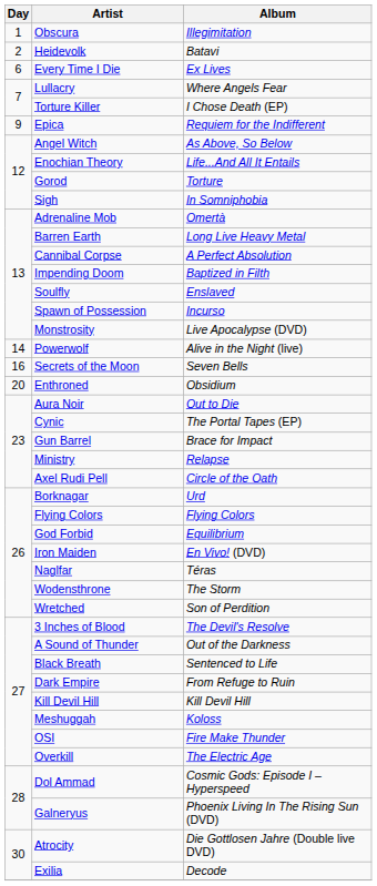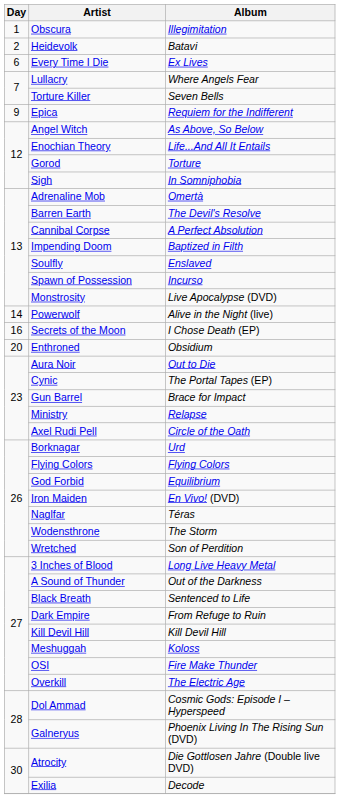 <table class="wikitable">
 <tr>
 <th style="width:20px;">Day</th>
 <th style="width:200px;">Artist</th>
 <th style="width:250px;">Album</th>
 </tr>
 <tr>
 <td style="text-align:center;">1</td>
 <td><a href='#'>Obscura</a></td>
 <td><em><a href='#'>Illegimitation</a></em></td>
 </tr>
 <tr>
 <td style="text-align:center;">2</td>
 <td><a href='#'>Heidevolk</a></td>
 <td><em>Batavi</em></td>
 </tr>
 <tr>
 <td style="text-align:center;">6</td>
 <td><a href='#'>Every Time I Die</a></td>
 <td><em><a href='#'>Ex Lives</a></em></td>
 </tr>
 <tr>
 <td style="text-align:center;" rowspan="2">7</td>
 <td><a href='#'>Lullacry</a></td>
 <td><em>Where Angels Fear</em></td>
 </tr>
 <tr>
 <td><a href='#'>Torture Killer</a></td>
-<td><em>I Chose Death</em> (EP)</td>
+<td><em>Seven Bells</em></td>
 </tr>
 <tr>
 <td style="text-align:center;">9</td>
 <td><a href='#'>Epica</a></td>
 <td><em><a href='#'>Requiem for the Indifferent</a></em></td>
 </tr>
 <tr>
 <td style="text-align:center;" rowspan="4">12</td>
 <td><a href='#'>Angel Witch</a></td>
 <td><em><a href='#'>As Above, So Below</a></em></td>
 </tr>
 <tr>
 <td><a href='#'>Enochian Theory</a></td>
 <td><em><a href='#'>Life...And All It Entails</a></em></td>
 </tr>
 <tr>
 <td><a href='#'>Gorod</a></td>
 <td><em><a href='#'>Torture</a></em></td>
 </tr>
 <tr>
 <td><a href='#'>Sigh</a></td>
 <td><em><a href='#'>In Somniphobia</a></em></td>
 </tr>
 <tr>
 <td style="text-align:center;" rowspan="7">13</td>
 <td><a href='#'>Adrenaline Mob</a></td>
 <td><em><a href='#'>Omertà</a></em></td>
 </tr>
 <tr>
 <td><a href='#'>Barren Earth</a></td>
-<td><em><a href='#'>Long Live Heavy Metal</a></em></td>
+<td><em><a href='#'>The Devil's Resolve</a></em></td>
 </tr>
 <tr>
 <td><a href='#'>Cannibal Corpse</a></td>
 <td><em><a href='#'>A Perfect Absolution</a></em></td>
 </tr>
 <tr>
 <td><a href='#'>Impending Doom</a></td>
 <td><em><a href='#'>Baptized in Filth</a></em></td>
 </tr>
 <tr>
 <td><a href='#'>Soulfly</a></td>
 <td><em><a href='#'>Enslaved</a></em></td>
 </tr>
 <tr>
 <td><a href='#'>Spawn of Possession</a></td>
 <td><em><a href='#'>Incurso</a></em></td>
 </tr>
 <tr>
 <td><a href='#'>Monstrosity</a></td>
 <td><em>Live Apocalypse</em> (DVD)</td>
 </tr>
 <tr>
 <td style="text-align:center;">14</td>
 <td><a href='#'>Powerwolf</a></td>
 <td><em>Alive in the Night</em> (live)</td>
 </tr>
 <tr>
 <td style="text-align:center;">16</td>
 <td><a href='#'>Secrets of the Moon</a></td>
-<td><em>Seven Bells</em></td>
+<td><em>I Chose Death</em> (EP)</td>
 </tr>
 <tr>
 <td style="text-align:center;">20</td>
 <td><a href='#'>Enthroned</a></td>
 <td><em>Obsidium</em></td>
 </tr>
 <tr>
 <td style="text-align:center;" rowspan="5">23</td>
 <td><a href='#'>Aura Noir</a></td>
 <td><em><a href='#'>Out to Die</a></em></td>
 </tr>
 <tr>
 <td><a href='#'>Cynic</a></td>
 <td><em>The Portal Tapes</em> (EP)</td>
 </tr>
 <tr>
 <td><a href='#'>Gun Barrel</a></td>
 <td><em>Brace for Impact</em></td>
 </tr>
 <tr>
 <td><a href='#'>Ministry</a></td>
 <td><em><a href='#'>Relapse</a></em></td>
 </tr>
 <tr>
 <td><a href='#'>Axel Rudi Pell</a></td>
 <td><em><a href='#'>Circle of the Oath</a></em></td>
 </tr>
 <tr>
 <td style="text-align:center;" rowspan="7">26</td>
 <td><a href='#'>Borknagar</a></td>
 <td><em><a href='#'>Urd</a></em></td>
 </tr>
 <tr>
 <td><a href='#'>Flying Colors</a></td>
 <td><em><a href='#'>Flying Colors</a></em></td>
 </tr>
 <tr>
 <td><a href='#'>God Forbid</a></td>
 <td><em><a href='#'>Equilibrium</a></em></td>
 </tr>
 <tr>
 <td><a href='#'>Iron Maiden</a></td>
 <td><em><a href='#'>En Vivo!</a></em> (DVD)</td>
 </tr>
 <tr>
 <td><a href='#'>Naglfar</a></td>
 <td><em>Téras</em></td>
 </tr>
 <tr>
 <td><a href='#'>Wodensthrone</a></td>
 <td><em>The Storm</em></td>
 </tr>
 <tr>
 <td><a href='#'>Wretched</a></td>
 <td><em>Son of Perdition</em></td>
 </tr>
 <tr>
 <td style="text-align:center;" rowspan="8">27</td>
 <td><a href='#'>3 Inches of Blood</a></td>
-<td><em><a href='#'>The Devil's Resolve</a></em></td>
+<td><em><a href='#'>Long Live Heavy Metal</a></em></td>
 </tr>
 <tr>
 <td><a href='#'>A Sound of Thunder</a></td>
 <td><em>Out of the Darkness</em></td>
 </tr>
 <tr>
 <td><a href='#'>Black Breath</a></td>
 <td><em>Sentenced to Life</em></td>
 </tr>
 <tr>
 <td><a href='#'>Dark Empire</a></td>
 <td><em>From Refuge to Ruin</em></td>
 </tr>
 <tr>
 <td><a href='#'>Kill Devil Hill</a></td>
 <td><em>Kill Devil Hill</em></td>
 </tr>
 <tr>
 <td><a href='#'>Meshuggah</a></td>
 <td><em><a href='#'>Koloss</a></em></td>
 </tr>
 <tr>
 <td><a href='#'>OSI</a></td>
 <td><em><a href='#'>Fire Make Thunder</a></em></td>
 </tr>
 <tr>
 <td><a href='#'>Overkill</a></td>
 <td><em><a href='#'>The Electric Age</a></em></td>
 </tr>
 <tr>
 <td style="text-align:center;" rowspan="2">28</td>
 <td><a href='#'>Dol Ammad</a></td>
 <td><em>Cosmic Gods: Episode I – Hyperspeed</em></td>
 </tr>
 <tr>
 <td><a href='#'>Galneryus</a></td>
 <td><em>Phoenix Living In The Rising Sun</em> (DVD)</td>
 </tr>
 <tr>
 <td style="text-align:center;" rowspan="2">30</td>
 <td><a href='#'>Atrocity</a></td>
 <td><em>Die Gottlosen Jahre</em> (Double live DVD)</td>
 </tr>
 <tr>
 <td><a href='#'>Exilia</a></td>
 <td><em>Decode</em></td>
 </tr>
 <tr>
 </tr>
 </table>
